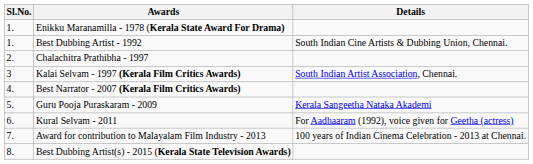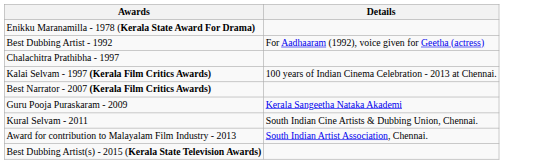 <table class="wikitable">
 <tr>
-<th>Sl.No.</th>
 <th>Awards</th>
 <th>Details</th>
 </tr>
 <tr>
-<td>1.</td>
 <td>Enikku Maranamilla - 1978 (<strong>Kerala State Award For Drama)</strong></td>
 <td></td>
 </tr>
 <tr>
-<td>1.</td>
 <td>Best Dubbing Artist - 1992</td>
-<td>South Indian Cine Artists & Dubbing Union, Chennai.</td>
+<td>For <a href='#'>Aadhaaram</a> (1992), voice given for <a href='#'>Geetha (actress)</a></td>
 </tr>
 <tr>
-<td>2.</td>
 <td>Chalachitra Prathibha - 1997</td>
 <td></td>
 </tr>
 <tr>
-<td>3</td>
 <td>Kalai Selvam - 1997 <strong>(Kerala Film Critics Awards)</strong></td>
-<td><a href='#'>South Indian Artist Association</a>, Chennai.</td>
+<td>100 years of Indian Cinema Celebration - 2013 at Chennai.</td>
 </tr>
 <tr>
-<td>4.</td>
 <td>Best Narrator - 2007 <strong>(Kerala Film Critics Awards)</strong></td>
 <td></td>
 </tr>
 <tr>
-<td>5.</td>
 <td>Guru Pooja Puraskaram - 2009</td>
 <td><a href='#'>Kerala Sangeetha Nataka Akademi</a></td>
 </tr>
 <tr>
-<td>6.</td>
 <td>Kural Selvam - 2011</td>
-<td>For <a href='#'>Aadhaaram</a> (1992), voice given for <a href='#'>Geetha (actress)</a></td>
+<td>South Indian Cine Artists & Dubbing Union, Chennai.</td>
 </tr>
 <tr>
-<td>7.</td>
 <td>Award for contribution to Malayalam Film Industry - 2013</td>
-<td>100 years of Indian Cinema Celebration - 2013 at Chennai.</td>
+<td><a href='#'>South Indian Artist Association</a>, Chennai.</td>
 </tr>
 <tr>
-<td>8.</td>
 <td>Best Dubbing Artist(s) - 2015 (<strong>Kerala State Television Awards)</strong></td>
 <td></td>
 </tr>
 </table>
